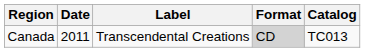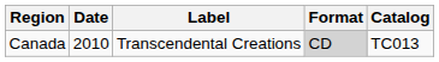 <table class="wikitable">
 <tr>
 <th>Region</th>
 <th>Date</th>
 <th>Label</th>
 <th>Format</th>
 <th>Catalog</th>
 </tr>
 <tr>
 <td>Canada</td>
-<td>2011</td>
+<td>2010</td>
 <td>Transcendental Creations</td>
 <td style="background: lightgrey;">CD</td>
 <td>TC013</td>
 </tr>
 </table>
